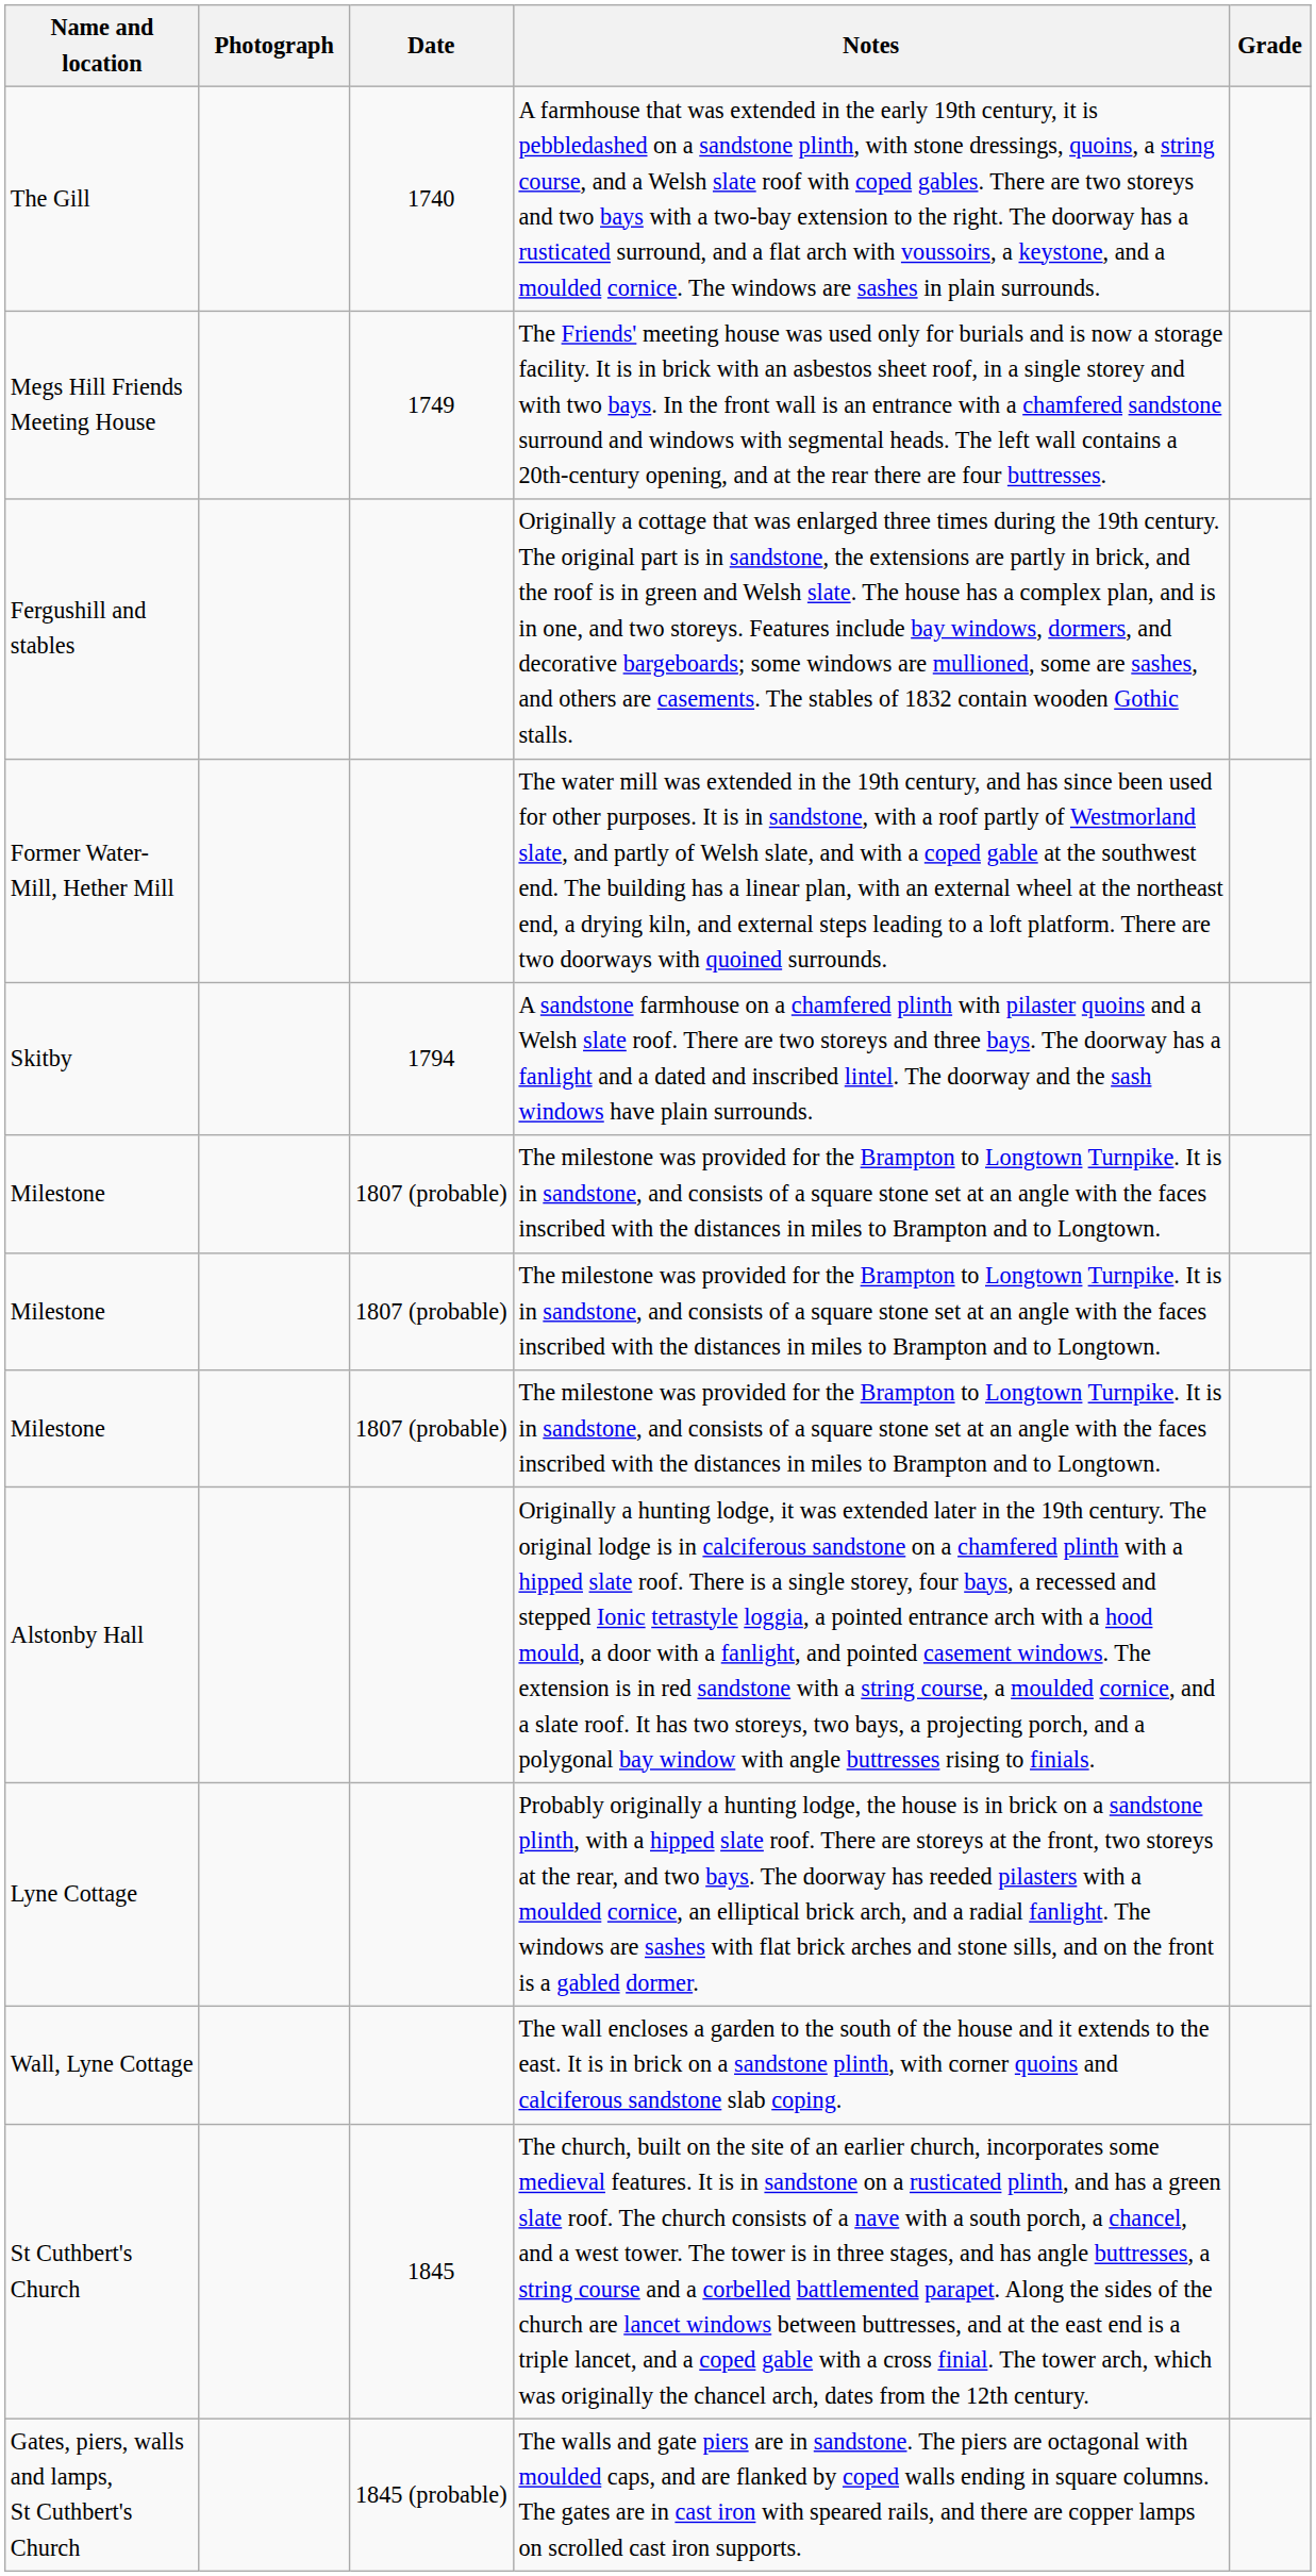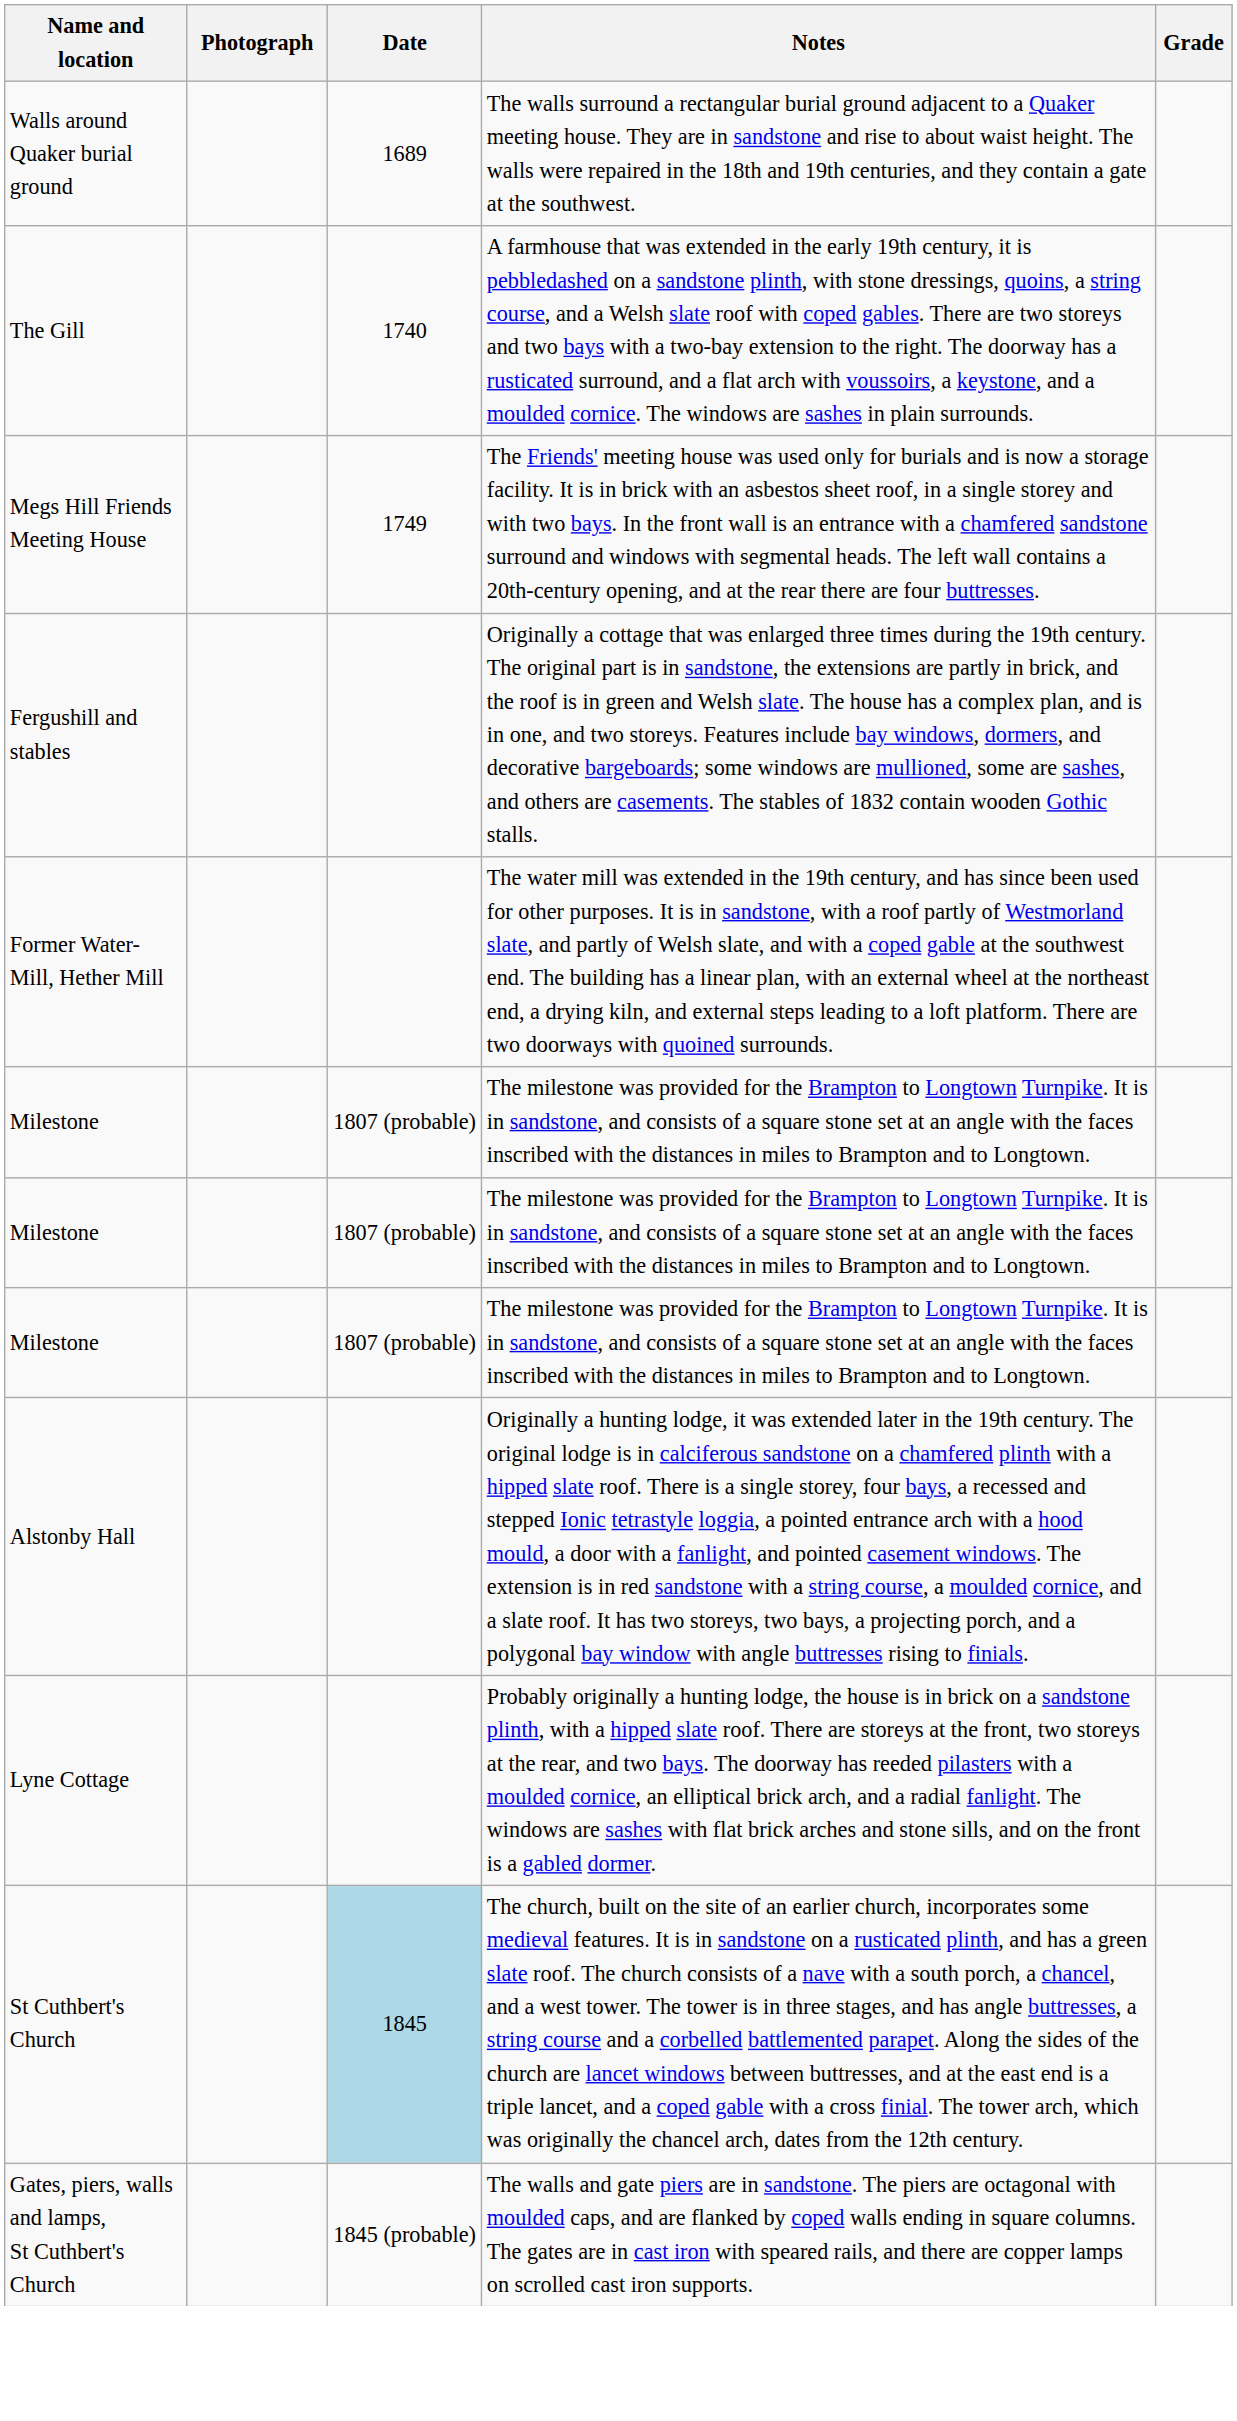 <table class="wikitable sortable plainrowheaders" style="width:100%; border:0; text-align:left; line-height:150%;">
 <tr>
 <th scope="col"  style="width:150px">Name and location</th>
 <th scope="col"  style="width:100px" class="unsortable">Photograph</th>
 <th scope="col"  style="width:120px">Date</th>
 <th scope="col"  style="width:650px" class="unsortable">Notes</th>
 <th scope="col"  style="width:50px">Grade</th>
+</tr>
+<tr>
+<td>Walls around Quaker burial ground<br><small></small></td>
+<td></td>
+<td align="center">1689</td>
+<td>The walls surround a rectangular burial ground adjacent to a <a href='#'>Quaker</a> meeting house.  They are in <a href='#'>sandstone</a> and rise to about waist height.  The walls were repaired in the 18th and 19th centuries, and they contain a gate at the southwest.</td>
+<td align="center" ></td>
 </tr>
 <tr>
 <td>The Gill<br><small></small></td>
 <td></td>
 <td align="center">1740</td>
 <td>A farmhouse that was extended in the early 19th century, it is <a href='#'>pebbledashed</a> on a <a href='#'>sandstone</a> <a href='#'>plinth</a>, with stone dressings, <a href='#'>quoins</a>, a <a href='#'>string course</a>, and a Welsh <a href='#'>slate</a> roof with <a href='#'>coped</a> <a href='#'>gables</a>.  There are two storeys and two <a href='#'>bays</a> with a two-bay extension to the right.  The doorway has a <a href='#'>rusticated</a> surround, and a flat arch with <a href='#'>voussoirs</a>, a <a href='#'>keystone</a>, and a <a href='#'>moulded</a> <a href='#'>cornice</a>.  The windows are <a href='#'>sashes</a> in plain surrounds.</td>
 <td align="center" ></td>
 </tr>
 <tr>
 <td>Megs Hill Friends Meeting House<br><small></small></td>
 <td></td>
 <td align="center">1749</td>
 <td>The <a href='#'>Friends'</a> meeting house was used only for burials and is now a storage facility.  It is in brick with an asbestos sheet roof, in a single storey and with two <a href='#'>bays</a>.  In the front wall is an entrance with a <a href='#'>chamfered</a> <a href='#'>sandstone</a> surround and windows with segmental heads.  The left wall contains a 20th-century opening, and at the rear there are four <a href='#'>buttresses</a>.</td>
 <td align="center" ></td>
 </tr>
 <tr>
 <td>Fergushill and stables<br><small></small></td>
 <td></td>
 <td align="center"></td>
 <td>Originally a cottage that was enlarged three times during the 19th century.  The original part is in <a href='#'>sandstone</a>, the extensions are partly in brick, and the roof is in green and Welsh <a href='#'>slate</a>.  The house has a complex plan, and is in one,  and two storeys.  Features include <a href='#'>bay windows</a>, <a href='#'>dormers</a>, and decorative <a href='#'>bargeboards</a>; some windows are <a href='#'>mullioned</a>, some are <a href='#'>sashes</a>, and others are <a href='#'>casements</a>.  The stables of 1832 contain wooden <a href='#'>Gothic</a> stalls.</td>
 <td align="center" ></td>
 </tr>
 <tr>
 <td>Former Water-Mill, Hether Mill<br><small></small></td>
 <td></td>
 <td align="center"></td>
 <td>The water mill was extended in the 19th century, and has since been used for other purposes. It is in <a href='#'>sandstone</a>, with a roof partly of <a href='#'>Westmorland</a> <a href='#'>slate</a>, and partly of Welsh slate, and with a <a href='#'>coped</a> <a href='#'>gable</a> at the southwest end.  The building has a linear plan, with an external wheel at the northeast end, a drying kiln, and external steps leading to a loft platform.  There are two doorways with <a href='#'>quoined</a> surrounds.</td>
-<td align="center" ></td>
-</tr>
-<tr>
-<td>Skitby<br><small></small></td>
-<td></td>
-<td align="center">1794</td>
-<td>A <a href='#'>sandstone</a> farmhouse on a <a href='#'>chamfered</a> <a href='#'>plinth</a> with <a href='#'>pilaster</a> <a href='#'>quoins</a> and a Welsh <a href='#'>slate</a> roof.  There are two storeys and three <a href='#'>bays</a>.  The doorway has a <a href='#'>fanlight</a> and a dated and inscribed <a href='#'>lintel</a>.  The doorway and the <a href='#'>sash windows</a> have plain surrounds.</td>
 <td align="center" ></td>
 </tr>
 <tr>
 <td>Milestone<br><small></small></td>
 <td></td>
 <td align="center">1807 (probable)</td>
 <td>The milestone was provided for the <a href='#'>Brampton</a> to <a href='#'>Longtown</a> <a href='#'>Turnpike</a>.  It is in <a href='#'>sandstone</a>, and consists of a square stone set at an angle with the faces inscribed with the distances in miles to Brampton and to Longtown.</td>
 <td align="center" ></td>
 </tr>
 <tr>
 <td>Milestone<br><small></small></td>
 <td></td>
 <td align="center">1807 (probable)</td>
 <td>The milestone was provided for the <a href='#'>Brampton</a> to <a href='#'>Longtown</a> <a href='#'>Turnpike</a>.  It is in <a href='#'>sandstone</a>, and consists of a square stone set at an angle with the faces inscribed with the distances in miles to Brampton and to Longtown.</td>
 <td align="center" ></td>
 </tr>
 <tr>
 <td>Milestone<br><small></small></td>
 <td></td>
 <td align="center">1807 (probable)</td>
 <td>The milestone was provided for the <a href='#'>Brampton</a> to <a href='#'>Longtown</a> <a href='#'>Turnpike</a>.  It is in <a href='#'>sandstone</a>, and consists of a square stone set at an angle with the faces inscribed with the distances in miles to Brampton and to Longtown.</td>
 <td align="center" ></td>
 </tr>
 <tr>
 <td>Alstonby Hall<br><small></small></td>
 <td></td>
 <td align="center"></td>
 <td>Originally a hunting lodge, it was extended later in the 19th century.  The original lodge is in <a href='#'>calciferous sandstone</a> on a <a href='#'>chamfered</a> <a href='#'>plinth</a> with a <a href='#'>hipped</a> <a href='#'>slate</a> roof.  There is a single storey, four <a href='#'>bays</a>, a recessed and stepped <a href='#'>Ionic</a> <a href='#'>tetrastyle</a> <a href='#'>loggia</a>, a pointed entrance arch with a <a href='#'>hood mould</a>, a door with a <a href='#'>fanlight</a>, and pointed <a href='#'>casement windows</a>.  The extension is in red <a href='#'>sandstone</a> with a <a href='#'>string course</a>, a <a href='#'>moulded</a> <a href='#'>cornice</a>, and a slate roof.  It has two storeys, two bays, a projecting porch, and a polygonal <a href='#'>bay window</a> with angle <a href='#'>buttresses</a> rising to <a href='#'>finials</a>.</td>
 <td align="center" ></td>
 </tr>
 <tr>
 <td>Lyne Cottage<br><small></small></td>
 <td></td>
 <td align="center"></td>
 <td>Probably originally a hunting lodge, the house is in brick on a <a href='#'>sandstone</a> <a href='#'>plinth</a>, with a <a href='#'>hipped</a> <a href='#'>slate</a> roof.  There are  storeys at the front, two storeys at the rear, and two <a href='#'>bays</a>.  The doorway has reeded <a href='#'>pilasters</a> with a <a href='#'>moulded</a> <a href='#'>cornice</a>, an elliptical brick arch, and a radial <a href='#'>fanlight</a>.  The windows are <a href='#'>sashes</a> with flat brick arches and stone sills, and on the front is a <a href='#'>gabled</a> <a href='#'>dormer</a>.</td>
 <td align="center" ></td>
 </tr>
 <tr>
-<td>Wall, Lyne Cottage<br><small></small></td>
-<td></td>
-<td align="center"></td>
-<td>The wall encloses a garden to the south of the house and it extends to the east.  It is in brick on a <a href='#'>sandstone</a> <a href='#'>plinth</a>, with corner <a href='#'>quoins</a> and <a href='#'>calciferous sandstone</a> slab <a href='#'>coping</a>.</td>
-<td align="center" ></td>
-</tr>
-<tr>
 <td>St Cuthbert's Church<br><small></small></td>
 <td></td>
-<td align="center">1845</td>
+<td align="center" style="background: lightblue;">1845</td>
 <td>The church, built on the site of an earlier church, incorporates some <a href='#'>medieval</a> features.  It is in <a href='#'>sandstone</a> on a <a href='#'>rusticated</a> <a href='#'>plinth</a>, and has a green <a href='#'>slate</a> roof.  The church consists of a <a href='#'>nave</a> with a south porch, a <a href='#'>chancel</a>, and a west tower.  The tower is in three stages, and has angle <a href='#'>buttresses</a>, a <a href='#'>string course</a> and a <a href='#'>corbelled</a> <a href='#'>battlemented</a> <a href='#'>parapet</a>.  Along the sides of the church are <a href='#'>lancet windows</a> between buttresses, and at the east end is a triple lancet, and a <a href='#'>coped</a> <a href='#'>gable</a> with a cross <a href='#'>finial</a>.  The tower arch, which was originally the chancel arch, dates from the 12th century.</td>
 <td align="center" ></td>
 </tr>
 <tr>
 <td>Gates, piers, walls and lamps,<br>St Cuthbert's Church<br><small></small></td>
 <td></td>
 <td align="center">1845 (probable)</td>
 <td>The walls and gate <a href='#'>piers</a> are in <a href='#'>sandstone</a>.  The piers are octagonal with <a href='#'>moulded</a> caps, and are flanked by <a href='#'>coped</a> walls ending in square columns.  The gates are in <a href='#'>cast iron</a> with speared rails, and there are copper lamps on scrolled cast iron supports.</td>
 <td align="center" ></td>
 </tr>
 <tr>
 </tr>
 </table>
